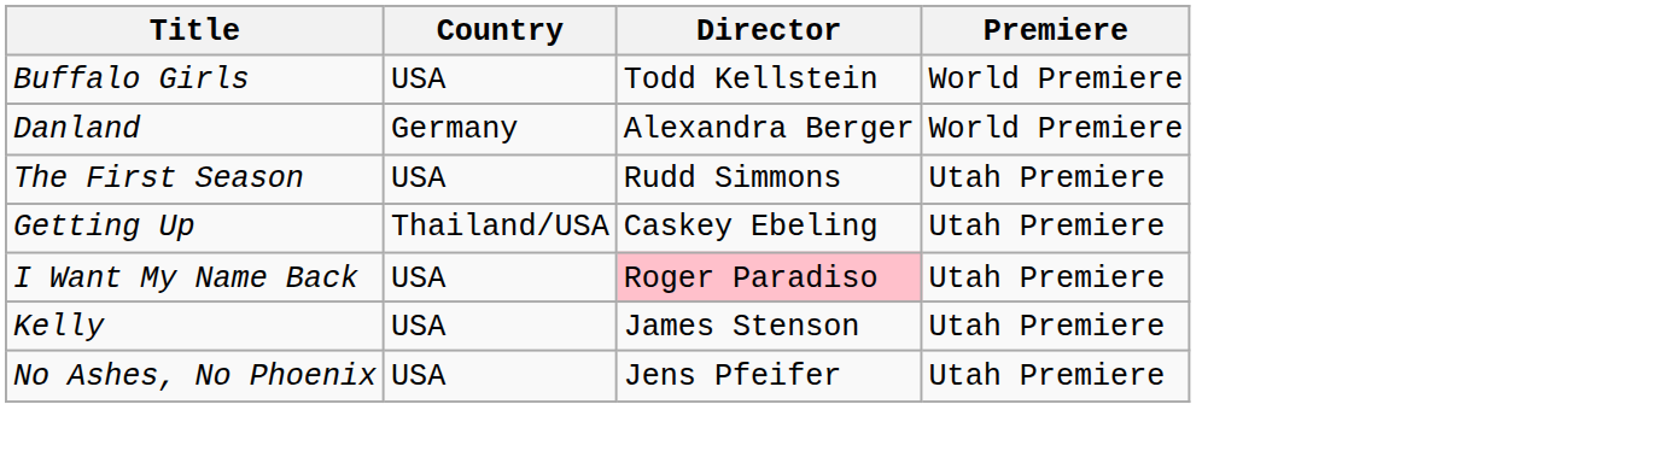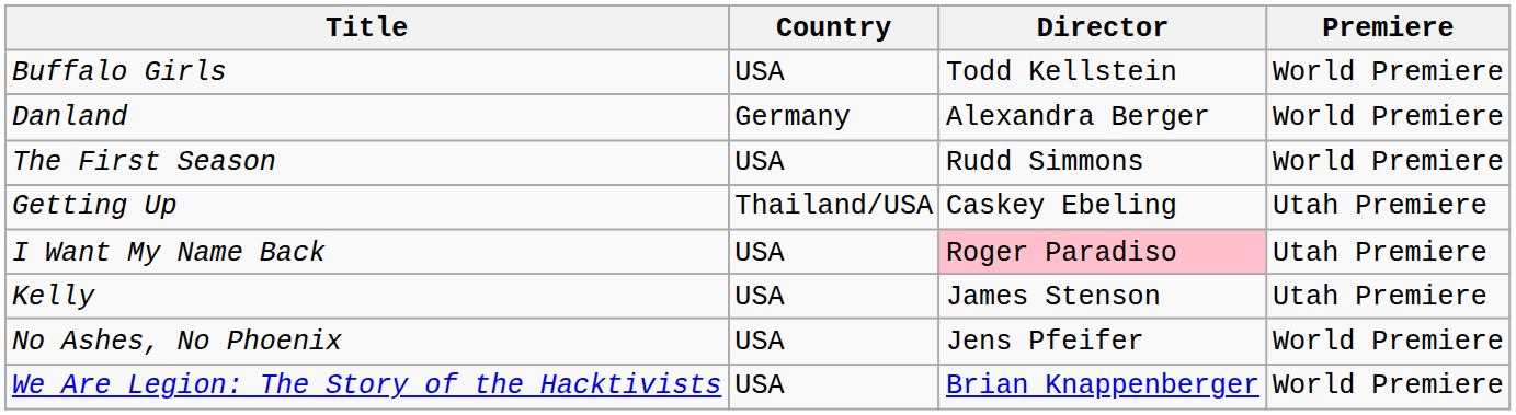 <table class="wikitable sortable">
 <tr>
 <th>Title</th>
 <th>Country</th>
 <th>Director</th>
 <th>Premiere</th>
 </tr>
 <tr>
 <td><em>Buffalo Girls</em></td>
 <td>USA</td>
 <td>Todd Kellstein</td>
 <td>World Premiere</td>
 </tr>
 <tr>
 <td><em>Danland</em></td>
 <td>Germany</td>
 <td>Alexandra Berger</td>
 <td>World Premiere</td>
 </tr>
 <tr>
 <td><em>The First Season</em></td>
 <td>USA</td>
 <td>Rudd Simmons</td>
-<td>Utah Premiere</td>
+<td>World Premiere</td>
 </tr>
 <tr>
 <td><em>Getting Up</em></td>
 <td>Thailand/USA</td>
 <td>Caskey Ebeling</td>
 <td>Utah Premiere</td>
 </tr>
 <tr>
 <td><em>I Want My Name Back</em></td>
 <td>USA</td>
 <td style="background: pink;">Roger Paradiso</td>
 <td>Utah Premiere</td>
 </tr>
 <tr>
 <td><em>Kelly</em></td>
 <td>USA</td>
 <td>James Stenson</td>
 <td>Utah Premiere</td>
 </tr>
 <tr>
 <td><em>No Ashes, No Phoenix</em></td>
 <td>USA</td>
 <td>Jens Pfeifer</td>
-<td>Utah Premiere</td>
+<td>World Premiere</td>
+</tr>
+<tr>
+<td><em><a href='#'>We Are Legion: The Story of the Hacktivists</a></em></td>
+<td>USA</td>
+<td><a href='#'>Brian Knappenberger</a></td>
+<td>World Premiere</td>
 </tr>
 </table>
